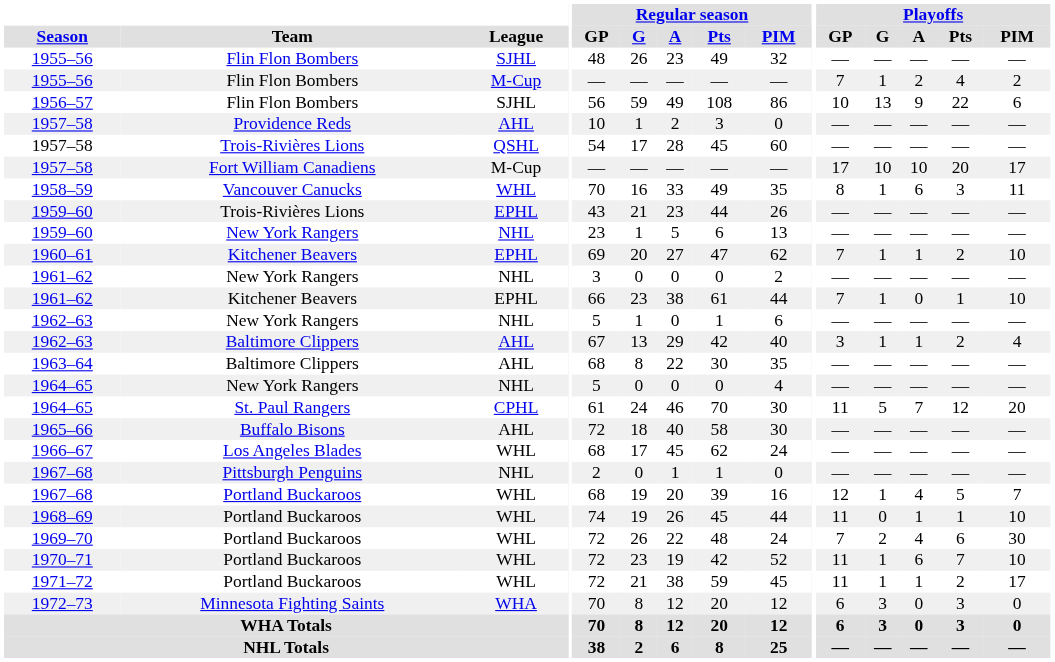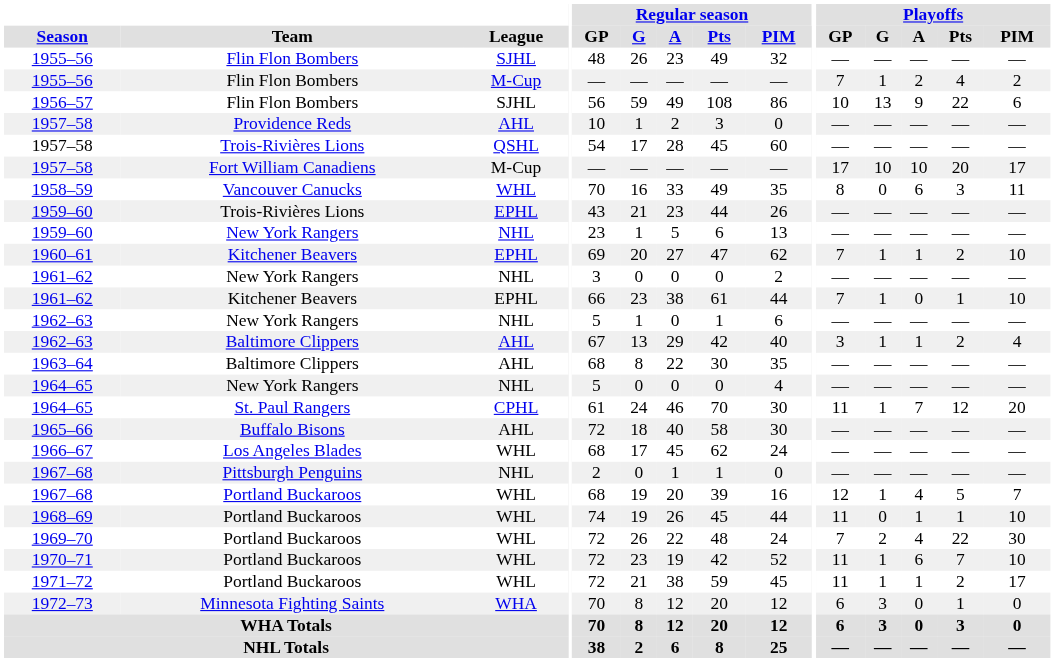 <table border="0" cellpadding="1" cellspacing="0" style="text-align:center; width:60em">
 <tr bgcolor="#e0e0e0">
 <th colspan="3" bgcolor="#ffffff"></th>
 <th rowspan="100" bgcolor="#ffffff"></th>
 <th colspan="5"><a href='#'>Regular season</a></th>
 <th rowspan="100" bgcolor="#ffffff"></th>
 <th colspan="5"><a href='#'>Playoffs</a></th>
 </tr>
 <tr bgcolor="#e0e0e0">
 <th><a href='#'>Season</a></th>
 <th>Team</th>
 <th>League</th>
 <th>GP</th>
 <th><a href='#'>G</a></th>
 <th><a href='#'>A</a></th>
 <th><a href='#'>Pts</a></th>
 <th><a href='#'>PIM</a></th>
 <th>GP</th>
 <th>G</th>
 <th>A</th>
 <th>Pts</th>
 <th>PIM</th>
 </tr>
 <tr>
 <td><a href='#'>1955–56</a></td>
 <td><a href='#'>Flin Flon Bombers</a></td>
 <td><a href='#'>SJHL</a></td>
 <td>48</td>
 <td>26</td>
 <td>23</td>
 <td>49</td>
 <td>32</td>
 <td>—</td>
 <td>—</td>
 <td>—</td>
 <td>—</td>
 <td>—</td>
 </tr>
 <tr bgcolor="#f0f0f0">
 <td><a href='#'>1955–56</a></td>
 <td>Flin Flon Bombers</td>
 <td><a href='#'>M-Cup</a></td>
 <td>—</td>
 <td>—</td>
 <td>—</td>
 <td>—</td>
 <td>—</td>
 <td>7</td>
 <td>1</td>
 <td>2</td>
 <td>4</td>
 <td>2</td>
 </tr>
 <tr>
 <td><a href='#'>1956–57</a></td>
 <td>Flin Flon Bombers</td>
 <td>SJHL</td>
 <td>56</td>
 <td>59</td>
 <td>49</td>
 <td>108</td>
 <td>86</td>
 <td>10</td>
 <td>13</td>
 <td>9</td>
 <td>22</td>
 <td>6</td>
 </tr>
 <tr bgcolor="#f0f0f0">
 <td><a href='#'>1957–58</a></td>
 <td><a href='#'>Providence Reds</a></td>
 <td><a href='#'>AHL</a></td>
 <td>10</td>
 <td>1</td>
 <td>2</td>
 <td>3</td>
 <td>0</td>
 <td>—</td>
 <td>—</td>
 <td>—</td>
 <td>—</td>
 <td>—</td>
 </tr>
 <tr>
 <td>1957–58</td>
 <td><a href='#'>Trois-Rivières Lions</a></td>
 <td><a href='#'>QSHL</a></td>
 <td>54</td>
 <td>17</td>
 <td>28</td>
 <td>45</td>
 <td>60</td>
 <td>—</td>
 <td>—</td>
 <td>—</td>
 <td>—</td>
 <td>—</td>
 </tr>
 <tr bgcolor="#f0f0f0">
 <td><a href='#'>1957–58</a></td>
 <td><a href='#'>Fort William Canadiens</a></td>
 <td>M-Cup</td>
 <td>—</td>
 <td>—</td>
 <td>—</td>
 <td>—</td>
 <td>—</td>
 <td>17</td>
 <td>10</td>
 <td>10</td>
 <td>20</td>
 <td>17</td>
 </tr>
 <tr>
 <td><a href='#'>1958–59</a></td>
 <td><a href='#'>Vancouver Canucks</a></td>
 <td><a href='#'>WHL</a></td>
 <td>70</td>
 <td>16</td>
 <td>33</td>
 <td>49</td>
 <td>35</td>
 <td>8</td>
-<td>1</td>
+<td>0</td>
 <td>6</td>
 <td>3</td>
 <td>11</td>
 </tr>
 <tr bgcolor="#f0f0f0">
 <td><a href='#'>1959–60</a></td>
 <td>Trois-Rivières Lions</td>
 <td><a href='#'>EPHL</a></td>
 <td>43</td>
 <td>21</td>
 <td>23</td>
 <td>44</td>
 <td>26</td>
 <td>—</td>
 <td>—</td>
 <td>—</td>
 <td>—</td>
 <td>—</td>
 </tr>
 <tr>
 <td><a href='#'>1959–60</a></td>
 <td><a href='#'>New York Rangers</a></td>
 <td><a href='#'>NHL</a></td>
 <td>23</td>
 <td>1</td>
 <td>5</td>
 <td>6</td>
 <td>13</td>
 <td>—</td>
 <td>—</td>
 <td>—</td>
 <td>—</td>
 <td>—</td>
 </tr>
 <tr bgcolor="#f0f0f0">
 <td><a href='#'>1960–61</a></td>
 <td><a href='#'>Kitchener Beavers</a></td>
 <td><a href='#'>EPHL</a></td>
 <td>69</td>
 <td>20</td>
 <td>27</td>
 <td>47</td>
 <td>62</td>
 <td>7</td>
 <td>1</td>
 <td>1</td>
 <td>2</td>
 <td>10</td>
 </tr>
 <tr>
 <td><a href='#'>1961–62</a></td>
 <td>New York Rangers</td>
 <td>NHL</td>
 <td>3</td>
 <td>0</td>
 <td>0</td>
 <td>0</td>
 <td>2</td>
 <td>—</td>
 <td>—</td>
 <td>—</td>
 <td>—</td>
 <td>—</td>
 </tr>
 <tr bgcolor="#f0f0f0">
 <td><a href='#'>1961–62</a></td>
 <td>Kitchener Beavers</td>
 <td>EPHL</td>
 <td>66</td>
 <td>23</td>
 <td>38</td>
 <td>61</td>
 <td>44</td>
 <td>7</td>
 <td>1</td>
 <td>0</td>
 <td>1</td>
 <td>10</td>
 </tr>
 <tr>
 <td><a href='#'>1962–63</a></td>
 <td>New York Rangers</td>
 <td>NHL</td>
 <td>5</td>
 <td>1</td>
 <td>0</td>
 <td>1</td>
 <td>6</td>
 <td>—</td>
 <td>—</td>
 <td>—</td>
 <td>—</td>
 <td>—</td>
 </tr>
 <tr bgcolor="#f0f0f0">
 <td><a href='#'>1962–63</a></td>
 <td><a href='#'>Baltimore Clippers</a></td>
 <td><a href='#'>AHL</a></td>
 <td>67</td>
 <td>13</td>
 <td>29</td>
 <td>42</td>
 <td>40</td>
 <td>3</td>
 <td>1</td>
 <td>1</td>
 <td>2</td>
 <td>4</td>
 </tr>
 <tr>
 <td><a href='#'>1963–64</a></td>
 <td>Baltimore Clippers</td>
 <td>AHL</td>
 <td>68</td>
 <td>8</td>
 <td>22</td>
 <td>30</td>
 <td>35</td>
 <td>—</td>
 <td>—</td>
 <td>—</td>
 <td>—</td>
 <td>—</td>
 </tr>
 <tr bgcolor="#f0f0f0">
 <td><a href='#'>1964–65</a></td>
 <td>New York Rangers</td>
 <td>NHL</td>
 <td>5</td>
 <td>0</td>
 <td>0</td>
 <td>0</td>
 <td>4</td>
 <td>—</td>
 <td>—</td>
 <td>—</td>
 <td>—</td>
 <td>—</td>
 </tr>
 <tr>
 <td><a href='#'>1964–65</a></td>
 <td><a href='#'>St. Paul Rangers</a></td>
 <td><a href='#'>CPHL</a></td>
 <td>61</td>
 <td>24</td>
 <td>46</td>
 <td>70</td>
 <td>30</td>
 <td>11</td>
-<td>5</td>
+<td>1</td>
 <td>7</td>
 <td>12</td>
 <td>20</td>
 </tr>
 <tr bgcolor="#f0f0f0">
 <td><a href='#'>1965–66</a></td>
 <td><a href='#'>Buffalo Bisons</a></td>
 <td>AHL</td>
 <td>72</td>
 <td>18</td>
 <td>40</td>
 <td>58</td>
 <td>30</td>
 <td>—</td>
 <td>—</td>
 <td>—</td>
 <td>—</td>
 <td>—</td>
 </tr>
 <tr>
 <td><a href='#'>1966–67</a></td>
 <td><a href='#'>Los Angeles Blades</a></td>
 <td>WHL</td>
 <td>68</td>
 <td>17</td>
 <td>45</td>
 <td>62</td>
 <td>24</td>
 <td>—</td>
 <td>—</td>
 <td>—</td>
 <td>—</td>
 <td>—</td>
 </tr>
 <tr bgcolor="#f0f0f0">
 <td><a href='#'>1967–68</a></td>
 <td><a href='#'>Pittsburgh Penguins</a></td>
 <td>NHL</td>
 <td>2</td>
 <td>0</td>
 <td>1</td>
 <td>1</td>
 <td>0</td>
 <td>—</td>
 <td>—</td>
 <td>—</td>
 <td>—</td>
 <td>—</td>
 </tr>
 <tr>
 <td><a href='#'>1967–68</a></td>
 <td><a href='#'>Portland Buckaroos</a></td>
 <td>WHL</td>
 <td>68</td>
 <td>19</td>
 <td>20</td>
 <td>39</td>
 <td>16</td>
 <td>12</td>
 <td>1</td>
 <td>4</td>
 <td>5</td>
 <td>7</td>
 </tr>
 <tr bgcolor="#f0f0f0">
 <td><a href='#'>1968–69</a></td>
 <td>Portland Buckaroos</td>
 <td>WHL</td>
 <td>74</td>
 <td>19</td>
 <td>26</td>
 <td>45</td>
 <td>44</td>
 <td>11</td>
 <td>0</td>
 <td>1</td>
 <td>1</td>
 <td>10</td>
 </tr>
 <tr>
 <td><a href='#'>1969–70</a></td>
 <td>Portland Buckaroos</td>
 <td>WHL</td>
 <td>72</td>
 <td>26</td>
 <td>22</td>
 <td>48</td>
 <td>24</td>
 <td>7</td>
 <td>2</td>
 <td>4</td>
-<td>6</td>
+<td>22</td>
 <td>30</td>
 </tr>
 <tr bgcolor="#f0f0f0">
 <td><a href='#'>1970–71</a></td>
 <td>Portland Buckaroos</td>
 <td>WHL</td>
 <td>72</td>
 <td>23</td>
 <td>19</td>
 <td>42</td>
 <td>52</td>
 <td>11</td>
 <td>1</td>
 <td>6</td>
 <td>7</td>
 <td>10</td>
 </tr>
 <tr>
 <td><a href='#'>1971–72</a></td>
 <td>Portland Buckaroos</td>
 <td>WHL</td>
 <td>72</td>
 <td>21</td>
 <td>38</td>
 <td>59</td>
 <td>45</td>
 <td>11</td>
 <td>1</td>
 <td>1</td>
 <td>2</td>
 <td>17</td>
 </tr>
 <tr bgcolor="#f0f0f0">
 <td><a href='#'>1972–73</a></td>
 <td><a href='#'>Minnesota Fighting Saints</a></td>
 <td><a href='#'>WHA</a></td>
 <td>70</td>
 <td>8</td>
 <td>12</td>
 <td>20</td>
 <td>12</td>
 <td>6</td>
 <td>3</td>
 <td>0</td>
-<td>3</td>
+<td>1</td>
 <td>0</td>
 </tr>
 <tr bgcolor="#e0e0e0">
 <th colspan="3">WHA Totals</th>
 <th>70</th>
 <th>8</th>
 <th>12</th>
 <th>20</th>
 <th>12</th>
 <th>6</th>
 <th>3</th>
 <th>0</th>
 <th>3</th>
 <th>0</th>
 </tr>
 <tr bgcolor="#e0e0e0">
 <th colspan="3">NHL Totals</th>
 <th>38</th>
 <th>2</th>
 <th>6</th>
 <th>8</th>
 <th>25</th>
 <th>—</th>
 <th>—</th>
 <th>—</th>
 <th>—</th>
 <th>—</th>
 </tr>
 </table>
